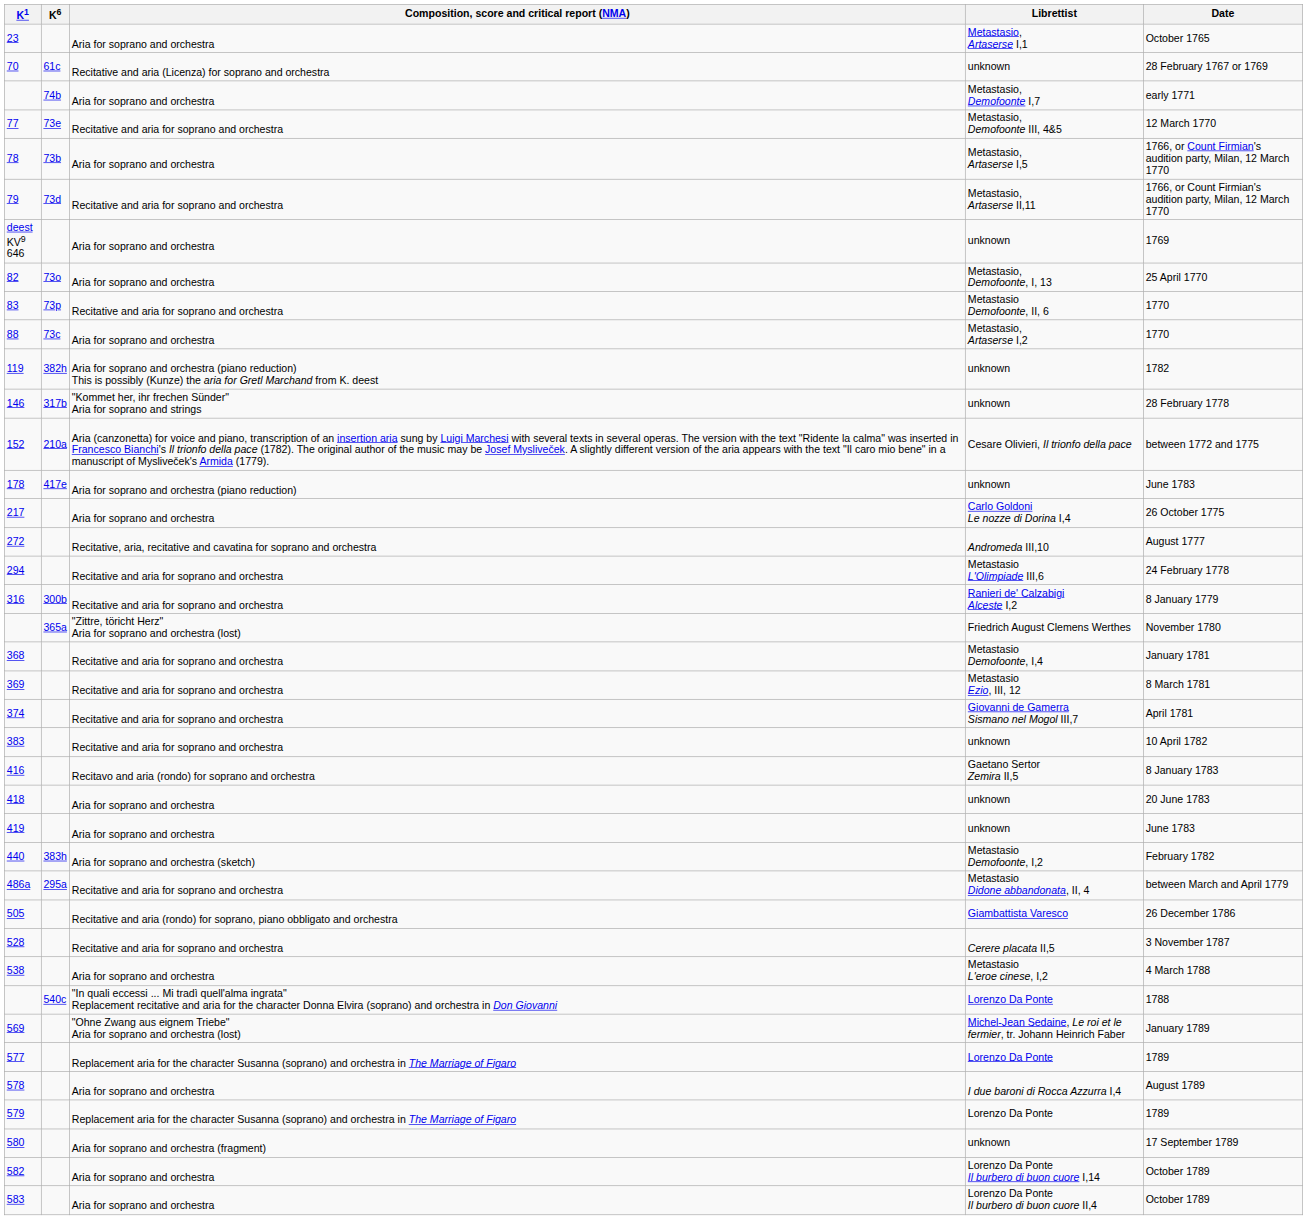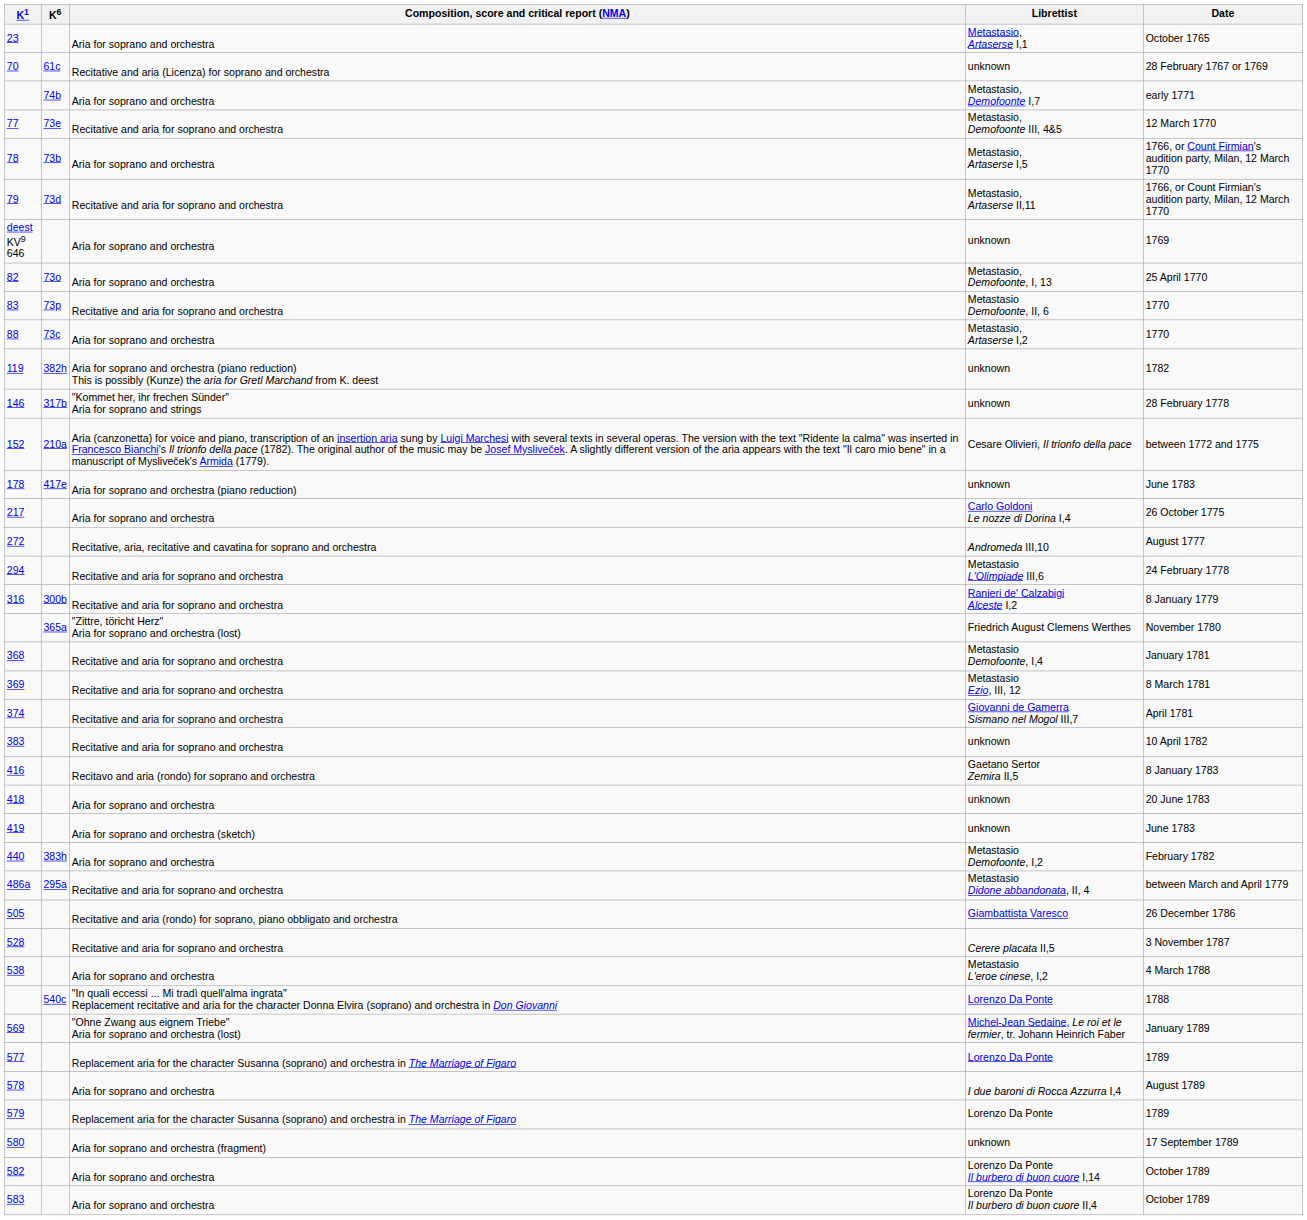 <table class="sortable wikitable">
 <tr>
 <th><a href='#'>K<sup>1</sup></a></th>
 <th class="unsortable">K<sup>6</sup></th>
 <th class="unsortable">Composition, score and critical report (<a href='#'>NMA</a>)</th>
 <th class="unsortable">Librettist</th>
 <th>Date</th>
 </tr>
 <tr>
 <td><a href='#'>23</a></td>
 <td> </td>
 <td><br>Aria for soprano and orchestra</td>
 <td><a href='#'>Metastasio</a>,<br><em><a href='#'>Artaserse</a></em> I,1</td>
 <td>October 1765</td>
 </tr>
 <tr>
 <td><a href='#'>70</a></td>
 <td><a href='#'>61c</a></td>
 <td><br>Recitative and aria (Licenza) for soprano and orchestra</td>
 <td>unknown</td>
 <td>28 February 1767 or 1769</td>
 </tr>
 <tr>
 <td> </td>
 <td><a href='#'>74b</a></td>
 <td><br>Aria for soprano and orchestra</td>
 <td>Metastasio,<br><em><a href='#'>Demofoonte</a></em> I,7</td>
 <td>early 1771</td>
 </tr>
 <tr>
 <td><a href='#'>77</a></td>
 <td><a href='#'>73e</a></td>
 <td><br>Recitative and aria for soprano and orchestra</td>
 <td>Metastasio,<br><em>Demofoonte</em> III, 4&5</td>
 <td>12 March 1770</td>
 </tr>
 <tr>
 <td><a href='#'>78</a></td>
 <td><a href='#'>73b</a></td>
 <td><br>Aria for soprano and orchestra</td>
 <td>Metastasio,<br><em>Artaserse</em> I,5</td>
 <td>1766, or <a href='#'>Count Firmian</a>'s audition party, Milan, 12 March 1770</td>
 </tr>
 <tr>
 <td><a href='#'>79</a></td>
 <td><a href='#'>73d</a></td>
 <td><br>Recitative and aria for soprano and orchestra</td>
 <td>Metastasio,<br><em>Artaserse</em> II,11</td>
 <td>1766, or Count Firmian's audition party, Milan, 12 March 1770</td>
 </tr>
 <tr>
 <td><a href='#'>deest</a><br>KV<sup>9</sup> 646</td>
 <td> </td>
 <td><br>Aria for soprano and orchestra</td>
 <td>unknown</td>
 <td>1769</td>
 </tr>
 <tr>
 <td><a href='#'>82</a></td>
 <td><a href='#'>73o</a></td>
 <td><br>Aria for soprano and orchestra</td>
 <td>Metastasio,<br><em>Demofoonte</em>, I, 13</td>
 <td>25 April 1770</td>
 </tr>
 <tr>
 <td><a href='#'>83</a></td>
 <td><a href='#'>73p</a></td>
 <td><br>Recitative and aria for soprano and orchestra</td>
 <td>Metastasio<br><em>Demofoonte</em>, II, 6</td>
 <td>1770</td>
 </tr>
 <tr>
 <td><a href='#'>88</a></td>
 <td><a href='#'>73c</a></td>
 <td><br>Aria for soprano and orchestra</td>
 <td>Metastasio,<br><em>Artaserse</em> I,2</td>
 <td>1770</td>
 </tr>
 <tr>
 <td><a href='#'>119</a></td>
 <td><a href='#'>382h</a></td>
 <td><br>Aria for soprano and orchestra (piano reduction)<br>This is possibly (Kunze) the <em>aria for Gretl Marchand</em> from K. deest</td>
 <td>unknown</td>
 <td>1782</td>
 </tr>
 <tr>
 <td><a href='#'>146</a></td>
 <td><a href='#'>317b</a></td>
 <td>"Kommet her, ihr frechen Sünder"<br>Aria for soprano and strings</td>
 <td>unknown</td>
 <td>28 February 1778</td>
 </tr>
 <tr>
 <td><a href='#'>152</a></td>
 <td><a href='#'>210a</a></td>
 <td><br>Aria (canzonetta) for voice and piano, transcription of an <a href='#'>insertion aria</a> sung by <a href='#'>Luigi Marchesi</a> with several texts in several operas. The version with the text "Ridente la calma" was inserted in <a href='#'>Francesco Bianchi</a>'s <em>Il trionfo della pace</em> (1782). The original author of the music may be <a href='#'>Josef Mysliveček</a>. A slightly different version of the aria appears with the text "Il caro mio bene" in a manuscript of Mysliveček's <a href='#'>Armida</a> (1779).</td>
 <td>Cesare Olivieri, <em>Il trionfo della pace</em></td>
 <td>between 1772 and 1775</td>
 </tr>
 <tr>
 <td><a href='#'>178</a></td>
 <td><a href='#'>417e</a></td>
 <td><br>Aria for soprano and orchestra (piano reduction)</td>
 <td>unknown</td>
 <td>June 1783</td>
 </tr>
 <tr>
 <td><a href='#'>217</a></td>
 <td> </td>
 <td><br>Aria for soprano and orchestra</td>
 <td><a href='#'>Carlo Goldoni</a><br><em>Le nozze di Dorina</em> I,4</td>
 <td>26 October 1775</td>
 </tr>
 <tr>
 <td><a href='#'>272</a></td>
 <td> </td>
 <td><br>Recitative, aria, recitative and cavatina for soprano and orchestra</td>
 <td><br><em>Andromeda</em> III,10</td>
 <td>August 1777</td>
 </tr>
 <tr>
 <td><a href='#'>294</a></td>
 <td> </td>
 <td><br>Recitative and aria for soprano and orchestra</td>
 <td>Metastasio<br><em><a href='#'>L'Olimpiade</a></em> III,6</td>
 <td>24 February 1778</td>
 </tr>
 <tr>
 <td><a href='#'>316</a></td>
 <td><a href='#'>300b</a></td>
 <td><br>Recitative and aria for soprano and orchestra</td>
 <td><a href='#'>Ranieri de' Calzabigi</a><br><em><a href='#'>Alceste</a></em> I,2</td>
 <td>8 January 1779</td>
 </tr>
 <tr>
 <td> </td>
 <td><a href='#'>365a</a></td>
 <td>"Zittre, töricht Herz"<br>Aria for soprano and orchestra (lost)</td>
 <td>Friedrich August Clemens Werthes</td>
 <td>November 1780</td>
 </tr>
 <tr>
 <td><a href='#'>368</a></td>
 <td> </td>
 <td><br>Recitative and aria for soprano and orchestra</td>
 <td>Metastasio<br><em>Demofoonte</em>, I,4</td>
 <td>January 1781</td>
 </tr>
 <tr>
 <td><a href='#'>369</a></td>
 <td> </td>
 <td><br>Recitative and aria for soprano and orchestra</td>
 <td>Metastasio<br><em><a href='#'>Ezio</a></em>, III, 12</td>
 <td>8 March 1781</td>
 </tr>
 <tr>
 <td><a href='#'>374</a></td>
 <td> </td>
 <td><br>Recitative and aria for soprano and orchestra</td>
 <td><a href='#'>Giovanni de Gamerra</a><br><em>Sismano nel Mogol</em> III,7</td>
 <td>April 1781</td>
 </tr>
 <tr>
 <td><a href='#'>383</a></td>
 <td> </td>
 <td><br>Recitative and aria for soprano and orchestra</td>
 <td>unknown</td>
 <td>10 April 1782</td>
 </tr>
 <tr>
 <td><a href='#'>416</a></td>
 <td> </td>
 <td><br>Recitavo and aria (rondo) for soprano and orchestra</td>
 <td>Gaetano Sertor<br><em>Zemira</em> II,5</td>
 <td>8 January 1783</td>
 </tr>
 <tr>
 <td><a href='#'>418</a></td>
 <td> </td>
 <td><br>Aria for soprano and orchestra</td>
 <td>unknown</td>
 <td>20 June 1783</td>
 </tr>
 <tr>
 <td><a href='#'>419</a></td>
 <td> </td>
-<td><br>Aria for soprano and orchestra</td>
+<td><br>Aria for soprano and orchestra (sketch)</td>
 <td>unknown</td>
 <td>June 1783</td>
 </tr>
 <tr>
 <td><a href='#'>440</a></td>
 <td><a href='#'>383h</a></td>
-<td><br>Aria for soprano and orchestra (sketch)</td>
+<td><br>Aria for soprano and orchestra</td>
 <td>Metastasio<br><em>Demofoonte</em>, I,2</td>
 <td>February 1782</td>
 </tr>
 <tr>
 <td><a href='#'>486a</a></td>
 <td><a href='#'>295a</a></td>
 <td><br>Recitative and aria for soprano and orchestra</td>
 <td>Metastasio<br><em><a href='#'>Didone abbandonata</a></em>, II, 4</td>
 <td>between March and April 1779</td>
 </tr>
 <tr>
 <td><a href='#'>505</a></td>
 <td> </td>
 <td><br>Recitative and aria (rondo) for soprano, piano obbligato and orchestra</td>
 <td><a href='#'>Giambattista Varesco</a></td>
 <td>26 December 1786</td>
 </tr>
 <tr>
 <td><a href='#'>528</a></td>
 <td> </td>
 <td><br>Recitative and aria for soprano and orchestra</td>
 <td><br><em>Cerere placata</em> II,5</td>
 <td>3 November 1787</td>
 </tr>
 <tr>
 <td><a href='#'>538</a></td>
 <td> </td>
 <td><br>Aria for soprano and orchestra</td>
 <td>Metastasio<br><em>L'eroe cinese</em>, I,2</td>
 <td>4 March 1788</td>
 </tr>
 <tr>
 <td> </td>
 <td><a href='#'>540c</a></td>
 <td>"In quali eccessi ... Mi tradì quell'alma ingrata"<br>Replacement recitative and aria for the character Donna Elvira (soprano) and orchestra in <em><a href='#'>Don Giovanni</a></em></td>
 <td><a href='#'>Lorenzo Da Ponte</a></td>
 <td>1788</td>
 </tr>
 <tr>
 <td><a href='#'>569</a></td>
 <td> </td>
 <td>"Ohne Zwang aus eignem Triebe"<br>Aria for soprano and orchestra (lost)</td>
 <td><a href='#'>Michel-Jean Sedaine</a>, <em>Le roi et le fermier</em>, tr. Johann Heinrich Faber</td>
 <td>January 1789</td>
 </tr>
 <tr>
 <td><a href='#'>577</a></td>
 <td> </td>
 <td><br>Replacement aria for the character Susanna (soprano) and orchestra in <em><a href='#'>The Marriage of Figaro</a></em></td>
 <td><a href='#'>Lorenzo Da Ponte</a></td>
 <td>1789</td>
 </tr>
 <tr>
 <td><a href='#'>578</a></td>
 <td> </td>
 <td><br>Aria for soprano and orchestra</td>
 <td><br><em>I due baroni di Rocca Azzurra</em> I,4</td>
 <td>August 1789</td>
 </tr>
 <tr>
 <td><a href='#'>579</a></td>
 <td> </td>
 <td><br>Replacement aria for the character Susanna (soprano) and orchestra in <em><a href='#'>The Marriage of Figaro</a></em></td>
 <td>Lorenzo Da Ponte</td>
 <td>1789</td>
 </tr>
 <tr>
 <td><a href='#'>580</a></td>
 <td> </td>
 <td><br>Aria for soprano and orchestra (fragment)</td>
 <td>unknown</td>
 <td>17 September 1789</td>
 </tr>
 <tr>
 <td><a href='#'>582</a></td>
 <td> </td>
 <td><br>Aria for soprano and orchestra</td>
 <td>Lorenzo Da Ponte<br><em><a href='#'>Il burbero di buon cuore</a></em> I,14</td>
 <td>October 1789</td>
 </tr>
 <tr>
 <td><a href='#'>583</a></td>
 <td> </td>
 <td><br>Aria for soprano and orchestra</td>
 <td>Lorenzo Da Ponte<br><em>Il burbero di buon cuore</em> II,4</td>
 <td>October 1789</td>
 </tr>
 </table>
